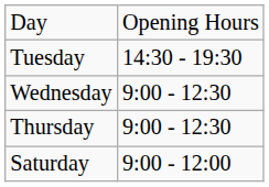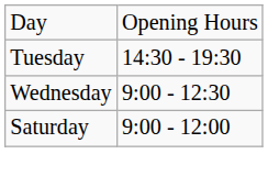 <table class="wikitable">
 <tr>
 <td>Day</td>
 <td>Opening Hours</td>
 </tr>
 <tr>
 <td>Tuesday</td>
 <td>14:30 - 19:30</td>
 </tr>
 <tr>
 <td>Wednesday</td>
 <td>9:00 - 12:30</td>
 </tr>
 <tr>
-<td>Thursday</td>
-<td>9:00 - 12:30</td>
-</tr>
-<tr>
 <td>Saturday</td>
 <td>9:00 - 12:00</td>
 </tr>
 </table>
